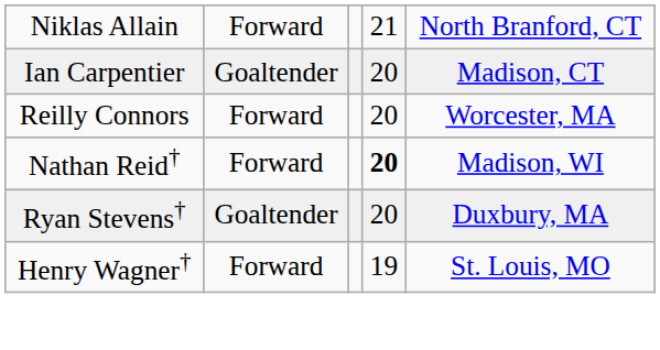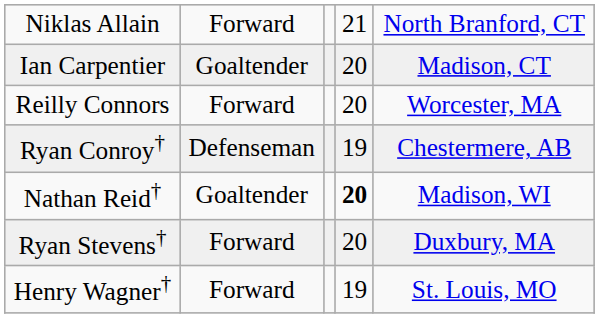 <table class="wikitable" width="60%">
 <tr align="center" bgcolor="">
 <td>Niklas Allain</td>
 <td>Forward</td>
 <td></td>
 <td>21</td>
 <td><a href='#'>North Branford, CT</a></td>
 </tr>
 <tr align="center" bgcolor="f0f0f0">
 <td>Ian Carpentier</td>
 <td>Goaltender</td>
 <td></td>
 <td>20</td>
 <td><a href='#'>Madison, CT</a></td>
 </tr>
 <tr align="center" bgcolor="">
 <td>Reilly Connors</td>
 <td>Forward</td>
 <td></td>
 <td>20</td>
 <td><a href='#'>Worcester, MA</a></td>
 </tr>
+<tr align="center" bgcolor="f0f0f0">
+<td>Ryan Conroy<sup>†</sup></td>
+<td>Defenseman</td>
+<td></td>
+<td>19</td>
+<td><a href='#'>Chestermere, AB</a></td>
+</tr>
 <tr align="center" bgcolor="">
 <td>Nathan Reid<sup>†</sup></td>
-<td>Forward</td>
+<td>Goaltender</td>
 <td></td>
 <td><strong>20</strong></td>
 <td><a href='#'>Madison, WI</a></td>
 </tr>
 <tr align="center" bgcolor="f0f0f0">
 <td>Ryan Stevens<sup>†</sup></td>
-<td>Goaltender</td>
+<td>Forward</td>
 <td></td>
 <td>20</td>
 <td><a href='#'>Duxbury, MA</a></td>
 </tr>
 <tr align="center" bgcolor="">
 <td>Henry Wagner<sup>†</sup></td>
 <td>Forward</td>
 <td></td>
 <td>19</td>
 <td><a href='#'>St. Louis, MO</a></td>
 </tr>
 </table>
